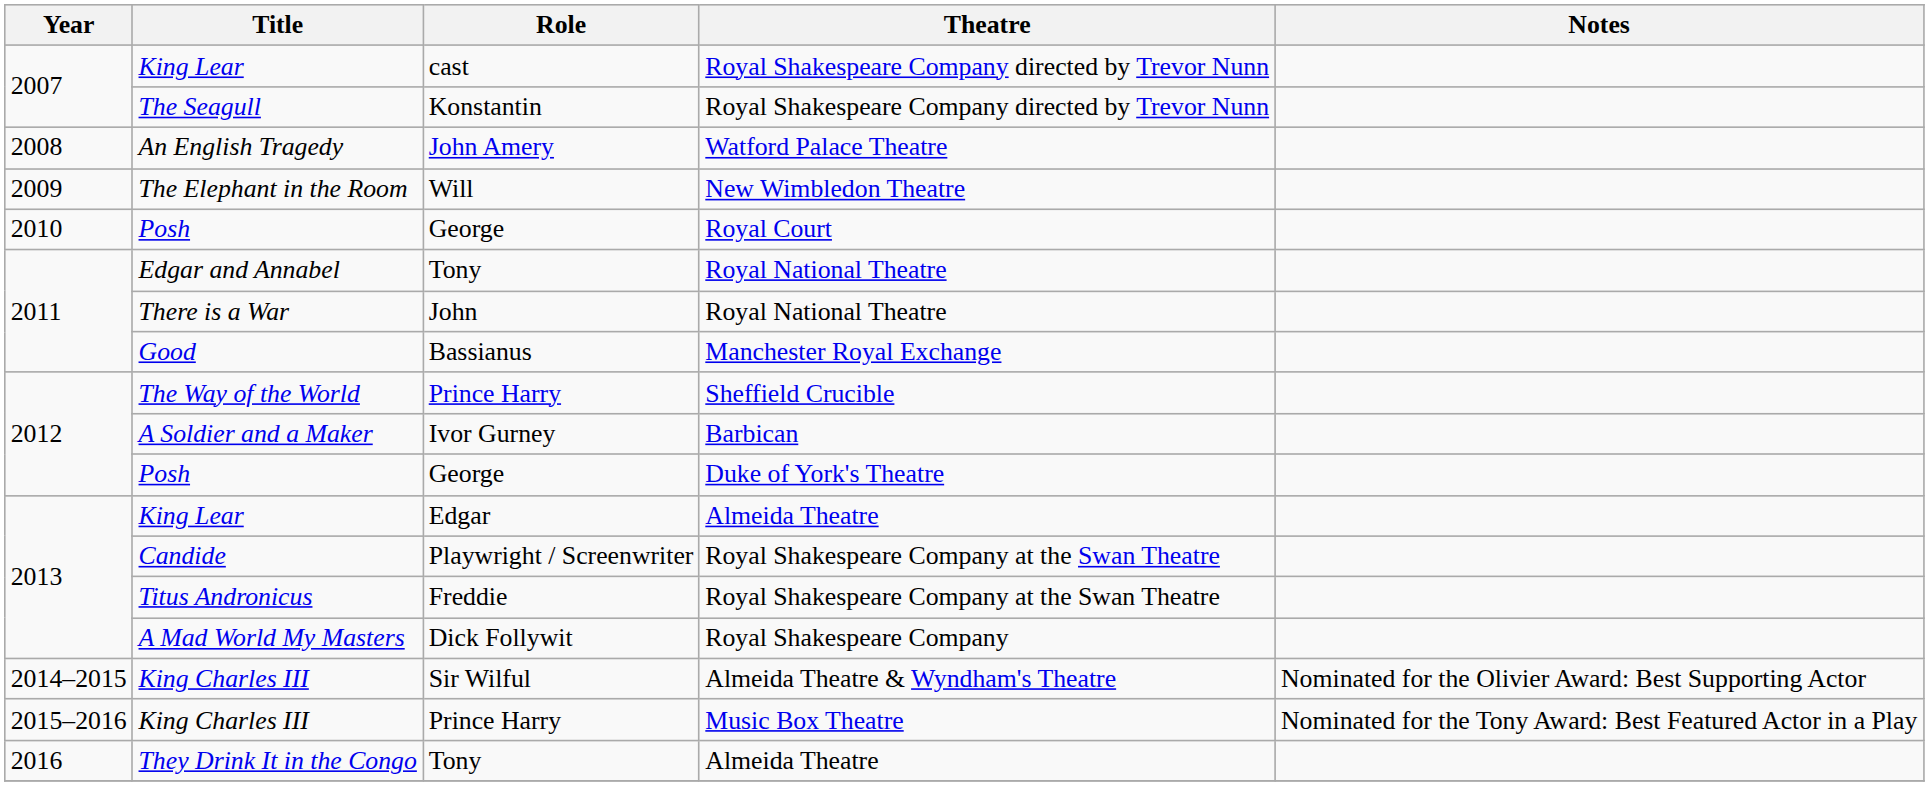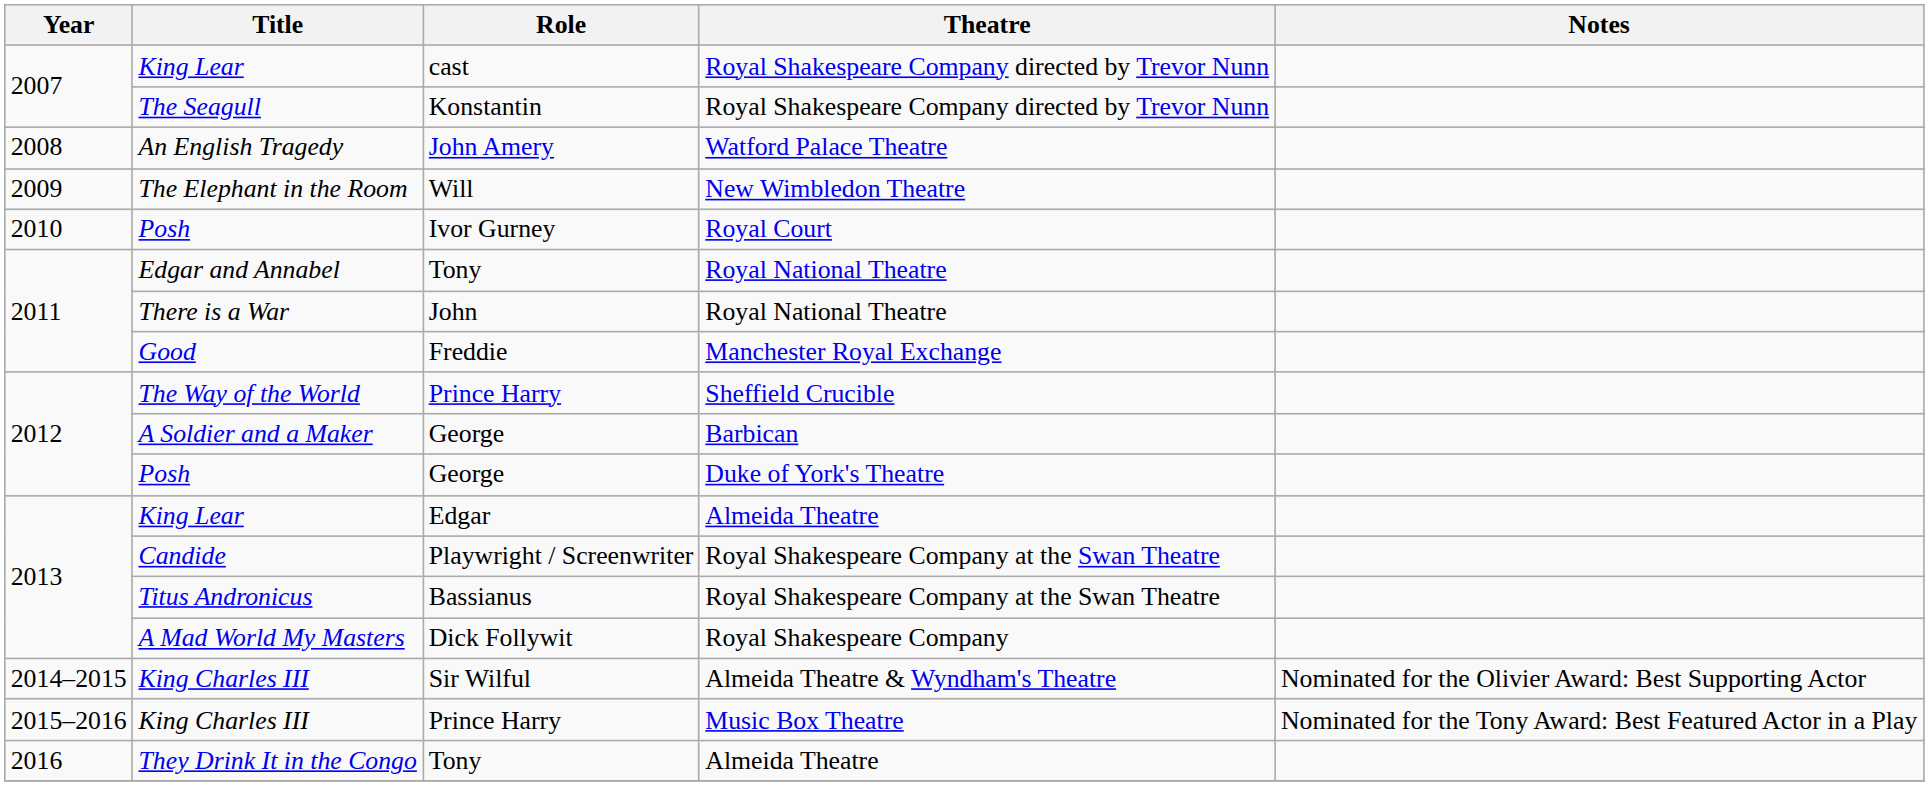 <table class="wikitable sortable">
 <tr>
 <th>Year</th>
 <th>Title</th>
 <th>Role</th>
 <th>Theatre</th>
 <th class="unsortable">Notes</th>
 </tr>
 <tr>
 <td rowspan="2">2007</td>
 <td><em><a href='#'>King Lear</a></em></td>
 <td>cast</td>
 <td><a href='#'>Royal Shakespeare Company</a> directed by <a href='#'>Trevor Nunn</a></td>
 <td></td>
 </tr>
 <tr>
 <td><em><a href='#'>The Seagull</a></em></td>
 <td>Konstantin</td>
 <td>Royal Shakespeare Company directed by <a href='#'>Trevor Nunn</a></td>
 <td></td>
 </tr>
 <tr>
 <td>2008</td>
 <td><em>An English Tragedy</em></td>
 <td><a href='#'>John Amery</a></td>
 <td><a href='#'>Watford Palace Theatre</a></td>
 <td></td>
 </tr>
 <tr>
 <td>2009</td>
 <td><em>The Elephant in the Room</em></td>
 <td>Will</td>
 <td><a href='#'>New Wimbledon Theatre</a></td>
 <td></td>
 </tr>
 <tr>
 <td>2010</td>
 <td><em><a href='#'>Posh</a></em></td>
-<td>George</td>
+<td>Ivor Gurney</td>
 <td><a href='#'>Royal Court</a></td>
 <td></td>
 </tr>
 <tr>
 <td rowspan="3">2011</td>
 <td><em>Edgar and Annabel</em></td>
 <td>Tony</td>
 <td><a href='#'>Royal National Theatre</a></td>
 <td></td>
 </tr>
 <tr>
 <td><em>There is a War</em></td>
 <td>John</td>
 <td>Royal National Theatre</td>
 <td></td>
 </tr>
 <tr>
 <td><em><a href='#'>Good</a></em></td>
-<td>Bassianus</td>
+<td>Freddie</td>
 <td><a href='#'>Manchester Royal Exchange</a></td>
 <td></td>
 </tr>
 <tr>
 <td rowspan="3">2012</td>
 <td><em><a href='#'>The Way of the World</a></em></td>
 <td><a href='#'>Prince Harry</a></td>
 <td><a href='#'>Sheffield Crucible</a></td>
 <td></td>
 </tr>
 <tr>
 <td><em><a href='#'>A Soldier and a Maker</a></em></td>
-<td>Ivor Gurney</td>
+<td>George</td>
 <td><a href='#'>Barbican</a></td>
 <td></td>
 </tr>
 <tr>
 <td><em><a href='#'>Posh</a></em></td>
 <td>George</td>
 <td><a href='#'>Duke of York's Theatre</a></td>
 <td></td>
 </tr>
 <tr>
 <td rowspan="4">2013</td>
 <td><em><a href='#'>King Lear</a></em></td>
 <td>Edgar</td>
 <td><a href='#'>Almeida Theatre</a></td>
 <td></td>
 </tr>
 <tr>
 <td><em><a href='#'>Candide</a></em></td>
 <td>Playwright / Screenwriter</td>
 <td>Royal Shakespeare Company at the <a href='#'>Swan Theatre</a></td>
 <td></td>
 </tr>
 <tr>
 <td><em><a href='#'>Titus Andronicus</a></em></td>
-<td>Freddie</td>
+<td>Bassianus</td>
 <td>Royal Shakespeare Company at the Swan Theatre</td>
 <td></td>
 </tr>
 <tr>
 <td><em><a href='#'>A Mad World My Masters</a></em></td>
 <td>Dick Follywit</td>
 <td>Royal Shakespeare Company</td>
 <td></td>
 </tr>
 <tr>
 <td>2014–2015</td>
 <td><em><a href='#'>King Charles III</a></em></td>
 <td>Sir Wilful</td>
 <td>Almeida Theatre & <a href='#'>Wyndham's Theatre</a></td>
 <td>Nominated for the Olivier Award: Best Supporting Actor</td>
 </tr>
 <tr>
 <td>2015–2016</td>
 <td><em>King Charles III</em></td>
 <td>Prince Harry</td>
 <td><a href='#'>Music Box Theatre</a></td>
 <td>Nominated for the Tony Award: Best Featured Actor in a Play</td>
 </tr>
 <tr>
 <td>2016</td>
 <td><em><a href='#'>They Drink It in the Congo</a></em></td>
 <td>Tony</td>
 <td>Almeida Theatre</td>
 <td></td>
 </tr>
 <tr>
 </tr>
 </table>
